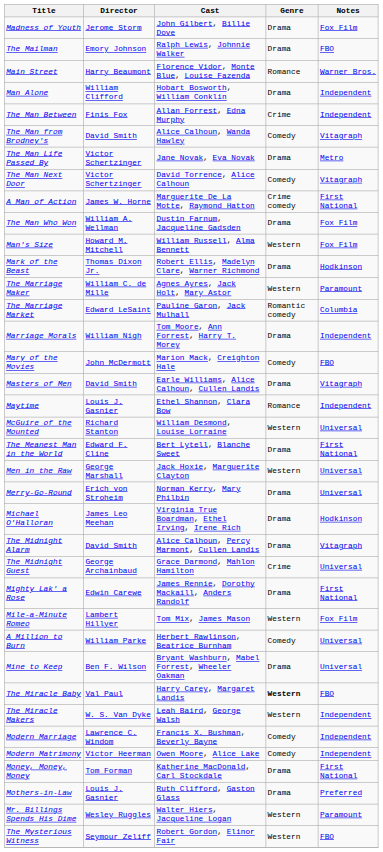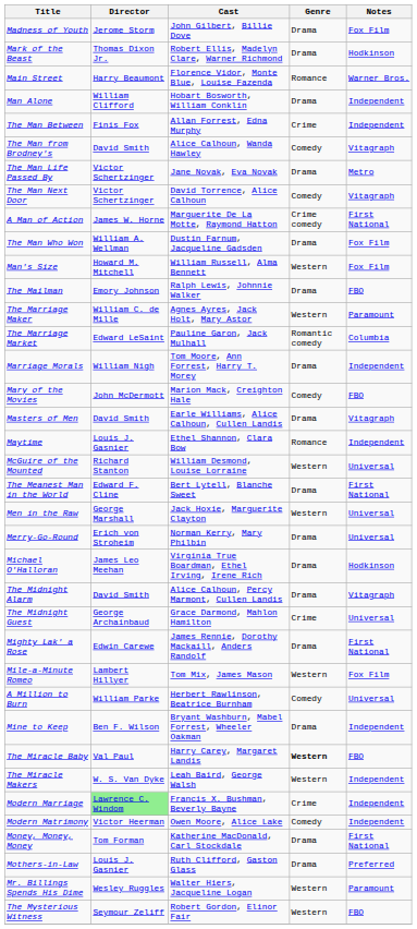 <table class="wikitable" width= "100%">
 <tr>
 <th>Title</th>
 <th>Director</th>
 <th>Cast</th>
 <th>Genre</th>
 <th>Notes</th>
 </tr>
 <tr>
 <td><em><a href='#'>Madness of Youth</a></em></td>
 <td><a href='#'>Jerome Storm</a></td>
 <td><a href='#'>John Gilbert</a>, <a href='#'>Billie Dove</a></td>
 <td>Drama</td>
 <td><a href='#'>Fox Film</a></td>
 </tr>
 <tr>
-<td><em><a href='#'>The Mailman</a></em></td>
-<td><a href='#'>Emory Johnson</a></td>
-<td><a href='#'>Ralph Lewis</a>, <a href='#'>Johnnie Walker</a></td>
+<td><em><a href='#'>Mark of the Beast</a></em></td>
+<td><a href='#'>Thomas Dixon Jr.</a></td>
+<td><a href='#'>Robert Ellis</a>, <a href='#'>Madelyn Clare</a>, <a href='#'>Warner Richmond</a></td>
 <td>Drama</td>
-<td><a href='#'>FBO</a></td>
+<td><a href='#'>Hodkinson</a></td>
 </tr>
 <tr>
 <td><em><a href='#'>Main Street</a></em></td>
 <td><a href='#'>Harry Beaumont</a></td>
 <td><a href='#'>Florence Vidor</a>, <a href='#'>Monte Blue</a>, <a href='#'>Louise Fazenda</a></td>
 <td>Romance</td>
 <td><a href='#'>Warner Bros.</a></td>
 </tr>
 <tr>
 <td><em><a href='#'>Man Alone</a></em></td>
 <td><a href='#'>William Clifford</a></td>
 <td><a href='#'>Hobart Bosworth</a>, <a href='#'>William Conklin</a></td>
 <td>Drama</td>
 <td><a href='#'>Independent</a></td>
 </tr>
 <tr>
 <td><em><a href='#'>The Man Between</a></em></td>
 <td><a href='#'>Finis Fox</a></td>
 <td><a href='#'>Allan Forrest</a>, <a href='#'>Edna Murphy</a></td>
 <td>Crime</td>
 <td><a href='#'>Independent</a></td>
 </tr>
 <tr>
 <td><em><a href='#'>The Man from Brodney's</a></em></td>
 <td><a href='#'>David Smith</a></td>
 <td><a href='#'>Alice Calhoun</a>, <a href='#'>Wanda Hawley</a></td>
 <td>Comedy</td>
 <td><a href='#'>Vitagraph</a></td>
 </tr>
 <tr>
 <td><em><a href='#'>The Man Life Passed By</a></em></td>
 <td><a href='#'>Victor Schertzinger</a></td>
 <td><a href='#'>Jane Novak</a>, <a href='#'>Eva Novak</a></td>
 <td>Drama</td>
 <td><a href='#'>Metro</a></td>
 </tr>
 <tr>
 <td><em><a href='#'>The Man Next Door</a></em></td>
 <td><a href='#'>Victor Schertzinger</a></td>
 <td><a href='#'>David Torrence</a>, <a href='#'>Alice Calhoun</a></td>
 <td>Comedy</td>
 <td><a href='#'>Vitagraph</a></td>
 </tr>
 <tr>
 <td><em><a href='#'>A Man of Action</a></em></td>
 <td><a href='#'>James W. Horne</a></td>
 <td><a href='#'>Marguerite De La Motte</a>, <a href='#'>Raymond Hatton</a></td>
 <td>Crime comedy</td>
 <td><a href='#'>First National</a></td>
 </tr>
 <tr>
 <td><em><a href='#'>The Man Who Won</a></em></td>
 <td><a href='#'>William A. Wellman</a></td>
 <td><a href='#'>Dustin Farnum</a>, <a href='#'>Jacqueline Gadsden</a></td>
 <td>Drama</td>
 <td><a href='#'>Fox Film</a></td>
 </tr>
 <tr>
 <td><em><a href='#'>Man's Size</a></em></td>
 <td><a href='#'>Howard M. Mitchell</a></td>
 <td><a href='#'>William Russell</a>, <a href='#'>Alma Bennett</a></td>
 <td>Western</td>
 <td><a href='#'>Fox Film</a></td>
 </tr>
 <tr>
-<td><em><a href='#'>Mark of the Beast</a></em></td>
-<td><a href='#'>Thomas Dixon Jr.</a></td>
-<td><a href='#'>Robert Ellis</a>, <a href='#'>Madelyn Clare</a>, <a href='#'>Warner Richmond</a></td>
+<td><em><a href='#'>The Mailman</a></em></td>
+<td><a href='#'>Emory Johnson</a></td>
+<td><a href='#'>Ralph Lewis</a>, <a href='#'>Johnnie Walker</a></td>
 <td>Drama</td>
-<td><a href='#'>Hodkinson</a></td>
+<td><a href='#'>FBO</a></td>
 </tr>
 <tr>
 <td><em><a href='#'>The Marriage Maker</a></em></td>
 <td><a href='#'>William C. de Mille</a></td>
 <td><a href='#'>Agnes Ayres</a>, <a href='#'>Jack Holt</a>, <a href='#'>Mary Astor</a></td>
 <td>Western</td>
 <td><a href='#'>Paramount</a></td>
 </tr>
 <tr>
 <td><em><a href='#'>The Marriage Market</a></em></td>
 <td><a href='#'>Edward LeSaint</a></td>
 <td><a href='#'>Pauline Garon</a>, <a href='#'>Jack Mulhall</a></td>
 <td>Romantic comedy</td>
 <td><a href='#'>Columbia</a></td>
 </tr>
 <tr>
 <td><em><a href='#'>Marriage Morals</a></em></td>
 <td><a href='#'>William Nigh</a></td>
 <td><a href='#'>Tom Moore</a>, <a href='#'>Ann Forrest</a>, <a href='#'>Harry T. Morey</a></td>
 <td>Drama</td>
 <td><a href='#'>Independent</a></td>
 </tr>
 <tr>
 <td><em><a href='#'>Mary of the Movies</a></em></td>
 <td><a href='#'>John McDermott</a></td>
 <td><a href='#'>Marion Mack</a>, <a href='#'>Creighton Hale</a></td>
 <td>Comedy</td>
 <td><a href='#'>FBO</a></td>
 </tr>
 <tr>
 <td><em><a href='#'>Masters of Men</a></em></td>
 <td><a href='#'>David Smith</a></td>
 <td><a href='#'>Earle Williams</a>, <a href='#'>Alice Calhoun</a>, <a href='#'>Cullen Landis</a></td>
 <td>Drama</td>
 <td><a href='#'>Vitagraph</a></td>
 </tr>
 <tr>
 <td><em><a href='#'>Maytime</a></em></td>
 <td><a href='#'>Louis J. Gasnier</a></td>
 <td><a href='#'>Ethel Shannon</a>, <a href='#'>Clara Bow</a></td>
 <td>Romance</td>
 <td><a href='#'>Independent</a></td>
 </tr>
 <tr>
 <td><em><a href='#'>McGuire of the Mounted</a></em></td>
 <td><a href='#'>Richard Stanton</a></td>
 <td><a href='#'>William Desmond</a>, <a href='#'>Louise Lorraine</a></td>
 <td>Western</td>
 <td><a href='#'>Universal</a></td>
 </tr>
 <tr>
 <td><em><a href='#'>The Meanest Man in the World</a></em></td>
 <td><a href='#'>Edward F. Cline</a></td>
 <td><a href='#'>Bert Lytell</a>, <a href='#'>Blanche Sweet</a></td>
 <td>Drama</td>
 <td><a href='#'>First National</a></td>
 </tr>
 <tr>
 <td><em><a href='#'>Men in the Raw</a></em></td>
 <td><a href='#'>George Marshall</a></td>
 <td><a href='#'>Jack Hoxie</a>, <a href='#'>Marguerite Clayton</a></td>
 <td>Western</td>
 <td><a href='#'>Universal</a></td>
 </tr>
 <tr>
 <td><em><a href='#'>Merry-Go-Round</a></em></td>
 <td><a href='#'>Erich von Stroheim</a></td>
 <td><a href='#'>Norman Kerry</a>, <a href='#'>Mary Philbin</a></td>
 <td>Drama</td>
 <td><a href='#'>Universal</a></td>
 </tr>
 <tr>
 <td><em><a href='#'>Michael O'Halloran</a></em></td>
 <td><a href='#'>James Leo Meehan</a></td>
 <td><a href='#'>Virginia True Boardman</a>, <a href='#'>Ethel Irving</a>, <a href='#'>Irene Rich</a></td>
 <td>Drama</td>
 <td><a href='#'>Hodkinson</a></td>
 </tr>
 <tr>
 <td><em><a href='#'>The Midnight Alarm</a></em></td>
 <td><a href='#'>David Smith</a></td>
 <td><a href='#'>Alice Calhoun</a>, <a href='#'>Percy Marmont</a>, <a href='#'>Cullen Landis</a></td>
 <td>Drama</td>
 <td><a href='#'>Vitagraph</a></td>
 </tr>
 <tr>
 <td><em><a href='#'>The Midnight Guest</a></em></td>
 <td><a href='#'>George Archainbaud</a></td>
 <td><a href='#'>Grace Darmond</a>, <a href='#'>Mahlon Hamilton</a></td>
 <td>Crime</td>
 <td><a href='#'>Universal</a></td>
 </tr>
 <tr>
 <td><em><a href='#'>Mighty Lak' a Rose</a></em></td>
 <td><a href='#'>Edwin Carewe</a></td>
 <td><a href='#'>James Rennie</a>, <a href='#'>Dorothy Mackaill</a>, <a href='#'>Anders Randolf</a></td>
 <td>Drama</td>
 <td><a href='#'>First National</a></td>
 </tr>
 <tr>
 <td><em><a href='#'>Mile-a-Minute Romeo</a></em></td>
 <td><a href='#'>Lambert Hillyer</a></td>
 <td><a href='#'>Tom Mix</a>, <a href='#'>James Mason</a></td>
 <td>Western</td>
 <td><a href='#'>Fox Film</a></td>
 </tr>
 <tr>
 <td><em><a href='#'>A Million to Burn</a></em></td>
 <td><a href='#'>William Parke</a></td>
 <td><a href='#'>Herbert Rawlinson</a>, <a href='#'>Beatrice Burnham</a></td>
 <td>Comedy</td>
 <td><a href='#'>Universal</a></td>
 </tr>
 <tr>
 <td><em><a href='#'>Mine to Keep</a></em></td>
 <td><a href='#'>Ben F. Wilson</a></td>
 <td><a href='#'>Bryant Washburn</a>, <a href='#'>Mabel Forrest</a>, <a href='#'>Wheeler Oakman</a></td>
 <td>Drama</td>
-<td><a href='#'>Universal</a></td>
+<td><a href='#'>Independent</a></td>
 </tr>
 <tr>
 <td><em><a href='#'>The Miracle Baby</a></em></td>
 <td><a href='#'>Val Paul</a></td>
 <td><a href='#'>Harry Carey</a>, <a href='#'>Margaret Landis</a></td>
 <td><strong>Western</strong></td>
 <td><a href='#'>FBO</a></td>
 </tr>
 <tr>
 <td><em><a href='#'>The Miracle Makers</a></em></td>
 <td><a href='#'>W. S. Van Dyke</a></td>
 <td><a href='#'>Leah Baird</a>, <a href='#'>George Walsh</a></td>
 <td>Western</td>
 <td><a href='#'>Independent</a></td>
 </tr>
 <tr>
 <td><em><a href='#'>Modern Marriage</a></em></td>
-<td><a href='#'>Lawrence C. Windom</a></td>
+<td style="background: lightgreen;"><a href='#'>Lawrence C. Windom</a></td>
 <td><a href='#'>Francis X. Bushman</a>, <a href='#'>Beverly Bayne</a></td>
-<td>Comedy</td>
+<td>Crime</td>
 <td><a href='#'>Independent</a></td>
 </tr>
 <tr>
 <td><em><a href='#'>Modern Matrimony</a></em></td>
 <td><a href='#'>Victor Heerman</a></td>
 <td><a href='#'>Owen Moore</a>, <a href='#'>Alice Lake</a></td>
 <td>Comedy</td>
 <td><a href='#'>Independent</a></td>
 </tr>
 <tr>
 <td><em><a href='#'>Money, Money, Money</a></em></td>
 <td><a href='#'>Tom Forman</a></td>
 <td><a href='#'>Katherine MacDonald</a>, <a href='#'>Carl Stockdale</a></td>
 <td>Drama</td>
 <td><a href='#'>First National</a></td>
 </tr>
 <tr>
 <td><em><a href='#'>Mothers-in-Law</a></em></td>
 <td><a href='#'>Louis J. Gasnier</a></td>
 <td><a href='#'>Ruth Clifford</a>, <a href='#'>Gaston Glass</a></td>
 <td>Drama</td>
 <td><a href='#'>Preferred</a></td>
 </tr>
 <tr>
 <td><em><a href='#'>Mr. Billings Spends His Dime</a></em></td>
 <td><a href='#'>Wesley Ruggles</a></td>
 <td><a href='#'>Walter Hiers</a>, <a href='#'>Jacqueline Logan</a></td>
 <td>Western</td>
 <td><a href='#'>Paramount</a></td>
 </tr>
 <tr>
 <td><em><a href='#'>The Mysterious Witness</a></em></td>
 <td><a href='#'>Seymour Zeliff</a></td>
 <td><a href='#'>Robert Gordon</a>, <a href='#'>Elinor Fair</a></td>
 <td>Western</td>
 <td><a href='#'>FBO</a></td>
 </tr>
 <tr>
 </tr>
 </table>
